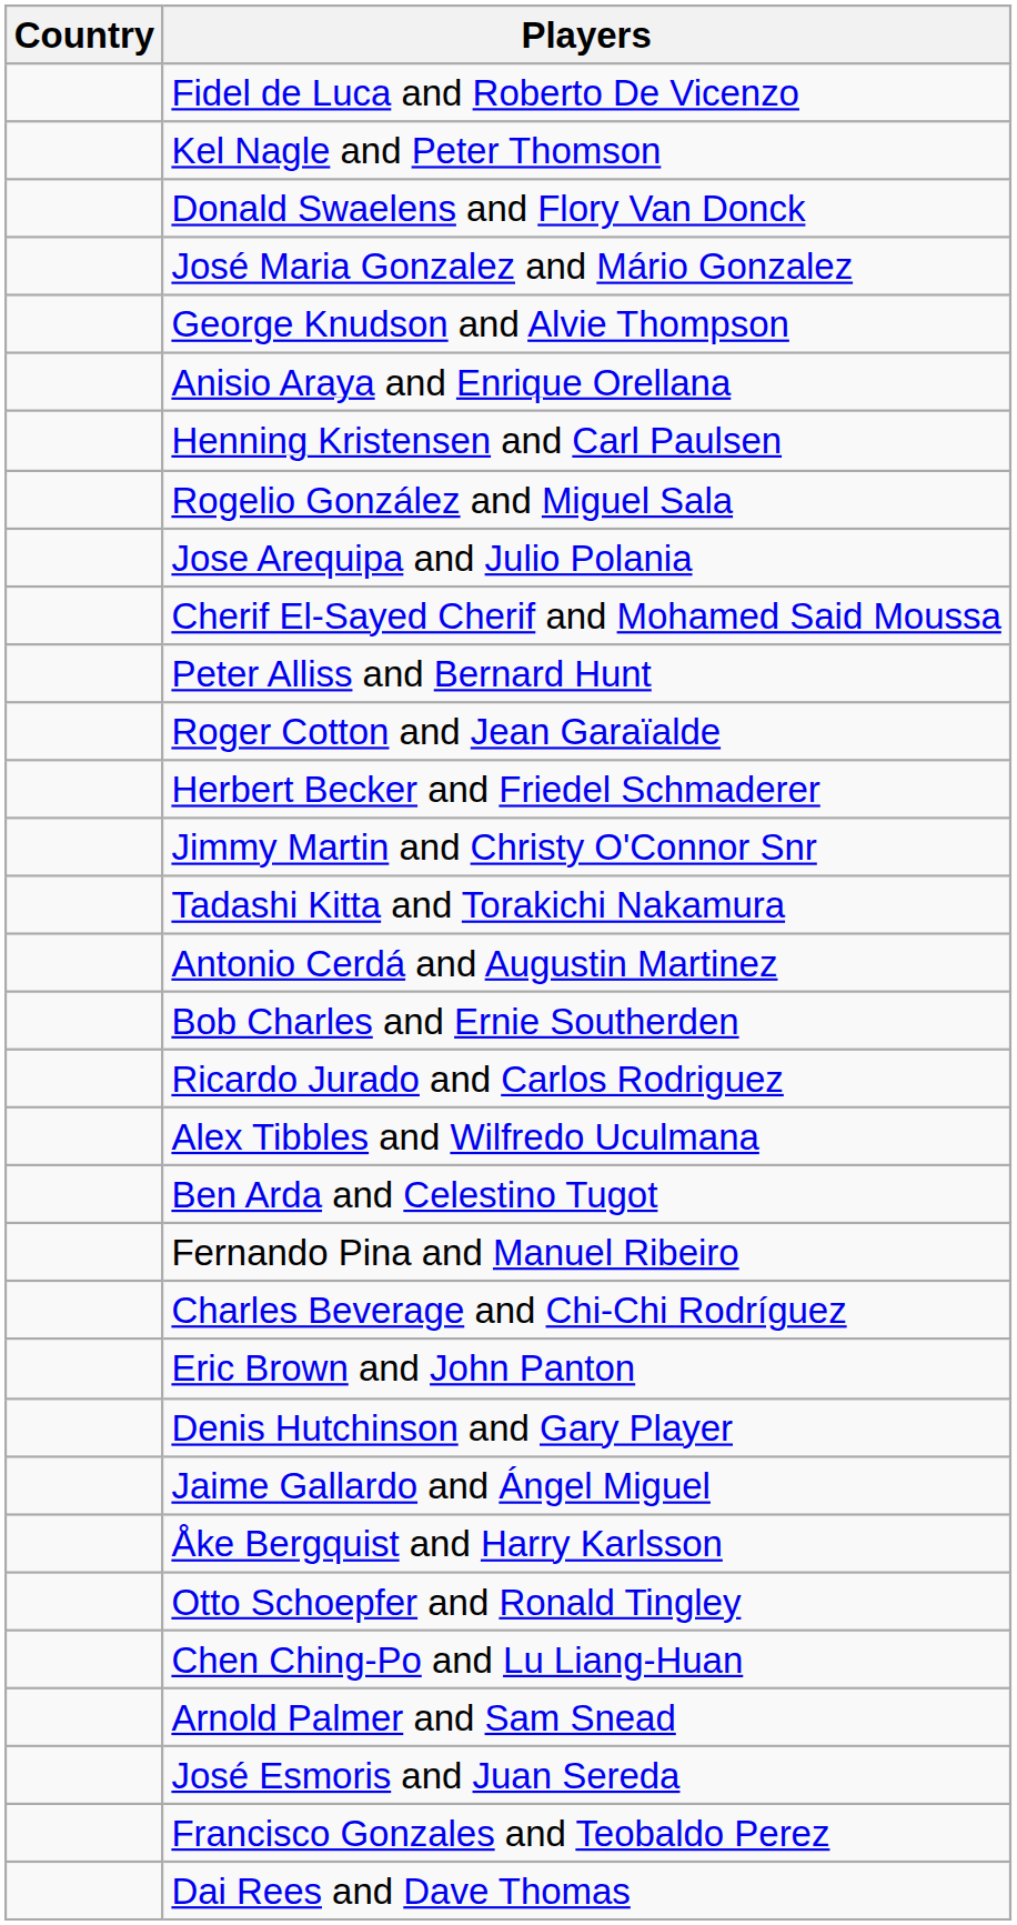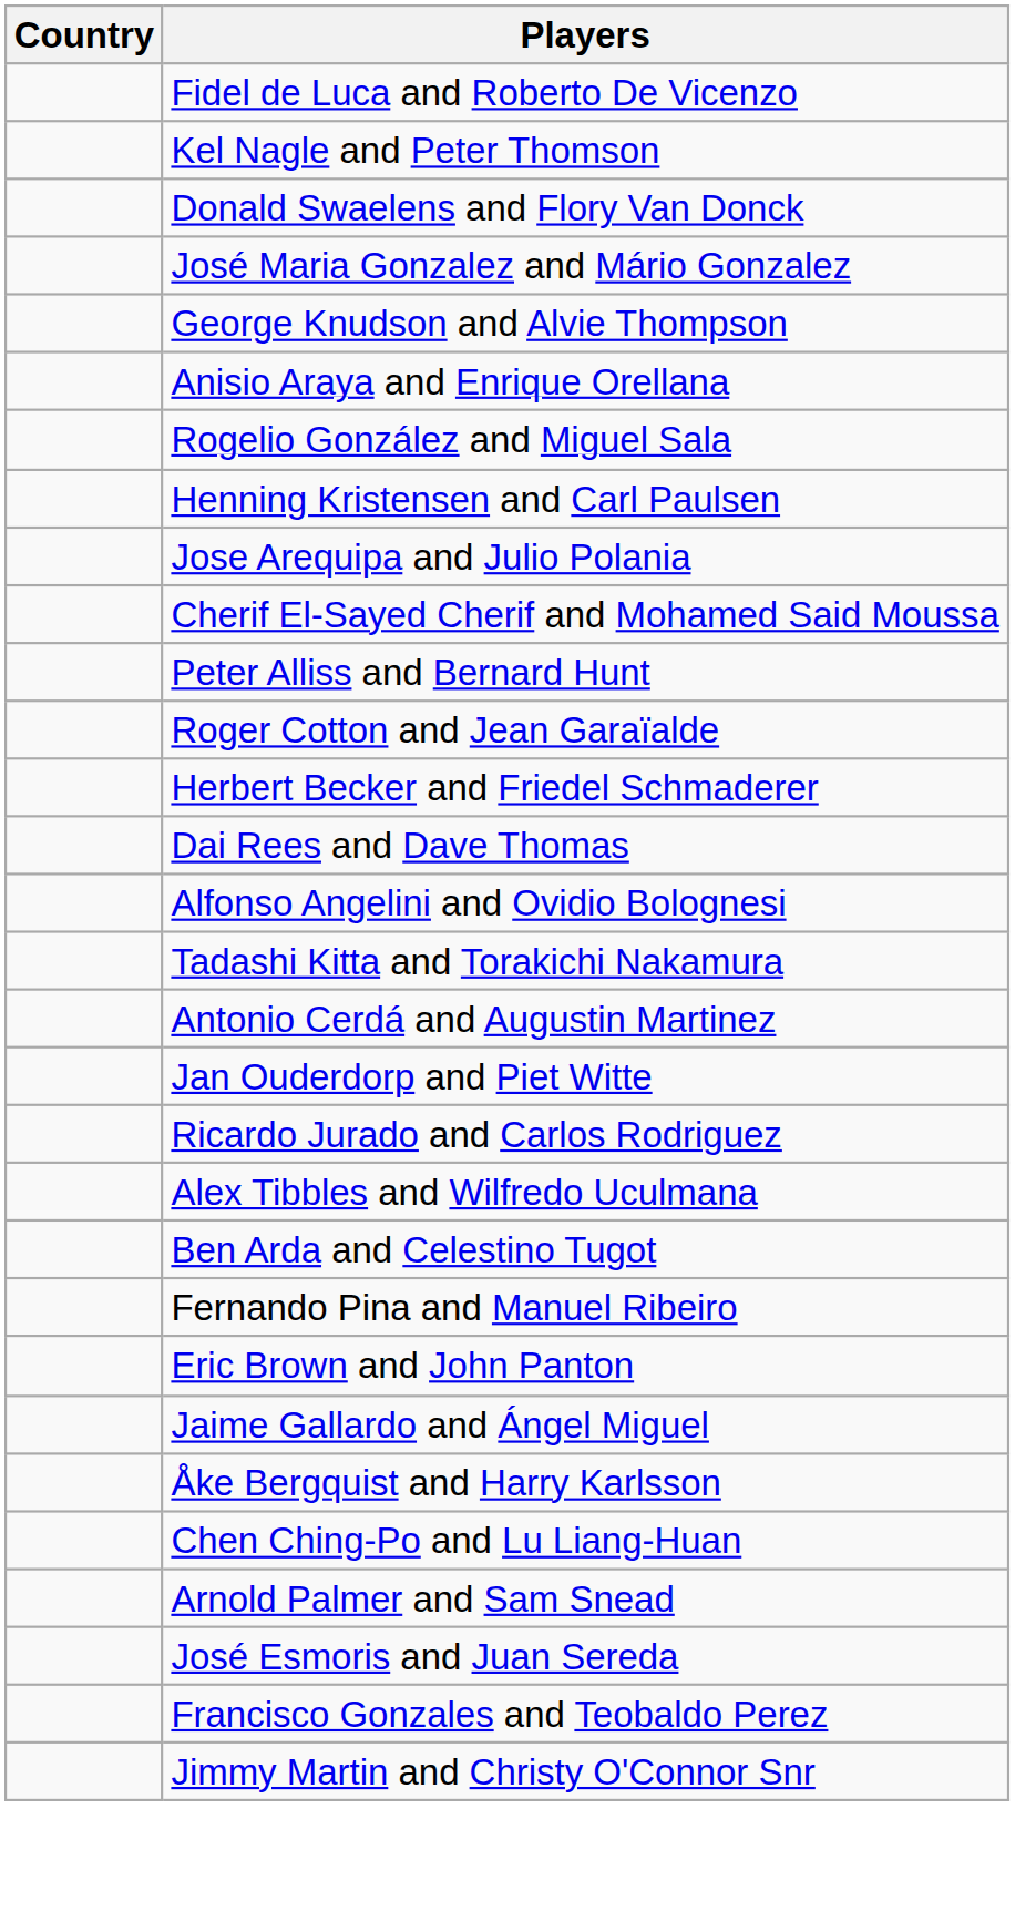 <table class="wikitable" style="font-size:95%;">
 <tr>
 <th>Country</th>
 <th>Players</th>
 </tr>
 <tr>
 <td></td>
 <td><a href='#'>Fidel de Luca</a> and <a href='#'>Roberto De Vicenzo</a></td>
 </tr>
 <tr>
 <td></td>
 <td><a href='#'>Kel Nagle</a> and <a href='#'>Peter Thomson</a></td>
 </tr>
 <tr>
 <td></td>
 <td><a href='#'>Donald Swaelens</a> and <a href='#'>Flory Van Donck</a></td>
 </tr>
 <tr>
 <td></td>
 <td><a href='#'>José Maria Gonzalez</a> and <a href='#'>Mário Gonzalez</a></td>
 </tr>
 <tr>
 <td></td>
 <td><a href='#'>George Knudson</a> and <a href='#'>Alvie Thompson</a></td>
 </tr>
 <tr>
 <td></td>
 <td><a href='#'>Anisio Araya</a> and <a href='#'>Enrique Orellana</a></td>
 </tr>
 <tr>
 <td></td>
-<td><a href='#'>Henning Kristensen</a> and <a href='#'>Carl Paulsen</a></td>
+<td><a href='#'>Rogelio González</a> and <a href='#'>Miguel Sala</a></td>
 </tr>
 <tr>
 <td></td>
-<td><a href='#'>Rogelio González</a> and <a href='#'>Miguel Sala</a></td>
+<td><a href='#'>Henning Kristensen</a> and <a href='#'>Carl Paulsen</a></td>
 </tr>
 <tr>
 <td></td>
 <td><a href='#'>Jose Arequipa</a> and <a href='#'>Julio Polania</a></td>
 </tr>
 <tr>
 <td></td>
 <td><a href='#'>Cherif El-Sayed Cherif</a> and <a href='#'>Mohamed Said Moussa</a></td>
 </tr>
 <tr>
 <td></td>
 <td><a href='#'>Peter Alliss</a> and <a href='#'>Bernard Hunt</a></td>
 </tr>
 <tr>
 <td></td>
 <td><a href='#'>Roger Cotton</a> and <a href='#'>Jean Garaïalde</a></td>
 </tr>
 <tr>
 <td></td>
 <td><a href='#'>Herbert Becker</a> and <a href='#'>Friedel Schmaderer</a></td>
 </tr>
 <tr>
 <td></td>
-<td><a href='#'>Jimmy Martin</a> and <a href='#'>Christy O'Connor Snr</a></td>
+<td><a href='#'>Dai Rees</a> and <a href='#'>Dave Thomas</a></td>
+</tr>
+<tr>
+<td></td>
+<td><a href='#'>Alfonso Angelini</a> and <a href='#'>Ovidio Bolognesi</a></td>
 </tr>
 <tr>
 <td></td>
 <td><a href='#'>Tadashi Kitta</a> and <a href='#'>Torakichi Nakamura</a></td>
 </tr>
 <tr>
 <td></td>
 <td><a href='#'>Antonio Cerdá</a> and <a href='#'>Augustin Martinez</a></td>
 </tr>
 <tr>
 <td></td>
-<td><a href='#'>Bob Charles</a> and <a href='#'>Ernie Southerden</a></td>
+<td><a href='#'>Jan Ouderdorp</a> and <a href='#'>Piet Witte</a></td>
 </tr>
 <tr>
 <td></td>
 <td><a href='#'>Ricardo Jurado</a> and <a href='#'>Carlos Rodriguez</a></td>
 </tr>
 <tr>
 <td></td>
 <td><a href='#'>Alex Tibbles</a> and <a href='#'>Wilfredo Uculmana</a></td>
 </tr>
 <tr>
 <td></td>
 <td><a href='#'>Ben Arda</a> and <a href='#'>Celestino Tugot</a></td>
 </tr>
 <tr>
 <td></td>
 <td>Fernando Pina and <a href='#'>Manuel Ribeiro</a></td>
 </tr>
 <tr>
 <td></td>
-<td><a href='#'>Charles Beverage</a> and <a href='#'>Chi-Chi Rodríguez</a></td>
-</tr>
-<tr>
-<td></td>
 <td><a href='#'>Eric Brown</a> and <a href='#'>John Panton</a></td>
-</tr>
-<tr>
-<td></td>
-<td><a href='#'>Denis Hutchinson</a> and <a href='#'>Gary Player</a></td>
 </tr>
 <tr>
 <td></td>
 <td><a href='#'>Jaime Gallardo</a> and <a href='#'>Ángel Miguel</a></td>
 </tr>
 <tr>
 <td></td>
 <td><a href='#'>Åke Bergquist</a> and <a href='#'>Harry Karlsson</a></td>
-</tr>
-<tr>
-<td></td>
-<td><a href='#'>Otto Schoepfer</a> and <a href='#'>Ronald Tingley</a></td>
 </tr>
 <tr>
 <td></td>
 <td><a href='#'>Chen Ching-Po</a> and <a href='#'>Lu Liang-Huan</a></td>
 </tr>
 <tr>
 <td></td>
 <td><a href='#'>Arnold Palmer</a> and <a href='#'>Sam Snead</a></td>
 </tr>
 <tr>
 <td></td>
 <td><a href='#'>José Esmoris</a> and <a href='#'>Juan Sereda</a></td>
 </tr>
 <tr>
 <td></td>
 <td><a href='#'>Francisco Gonzales</a> and <a href='#'>Teobaldo Perez</a></td>
 </tr>
 <tr>
 <td></td>
-<td><a href='#'>Dai Rees</a> and <a href='#'>Dave Thomas</a></td>
+<td><a href='#'>Jimmy Martin</a> and <a href='#'>Christy O'Connor Snr</a></td>
 </tr>
 </table>
